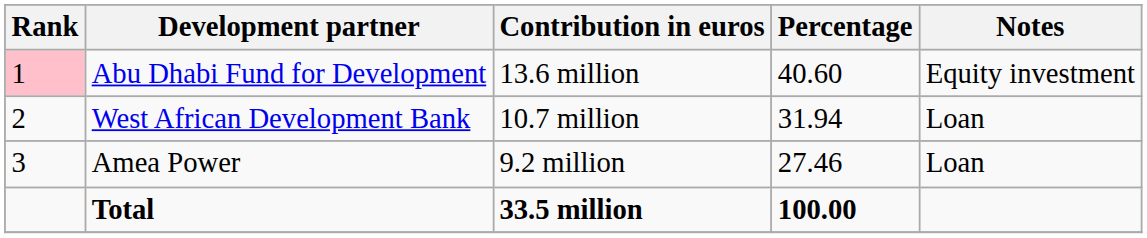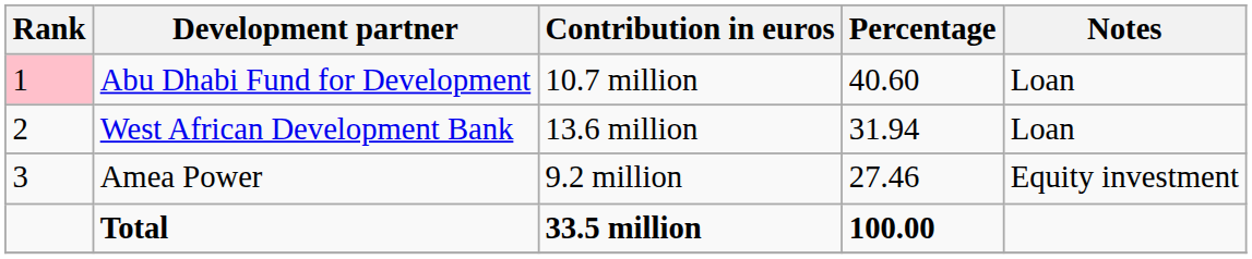 <table class="wikitable sortable" style="margin: 0.5em auto">
 <tr>
 <th>Rank</th>
 <th>Development partner</th>
 <th>Contribution in euros</th>
 <th>Percentage</th>
 <th>Notes</th>
 </tr>
 <tr>
 <td style="background: pink;">1</td>
 <td><a href='#'>Abu Dhabi Fund for Development</a></td>
-<td>13.6 million</td>
+<td>10.7 million</td>
 <td>40.60</td>
-<td>Equity investment</td>
+<td>Loan</td>
 </tr>
 <tr>
 <td>2</td>
 <td><a href='#'>West African Development Bank</a></td>
-<td>10.7 million</td>
+<td>13.6 million</td>
 <td>31.94</td>
 <td>Loan</td>
 </tr>
 <tr>
 <td>3</td>
 <td>Amea Power</td>
 <td>9.2 million</td>
 <td>27.46</td>
-<td>Loan</td>
+<td>Equity investment</td>
 </tr>
 <tr>
 <td></td>
 <td><strong>Total</strong></td>
 <td><strong>33.5 million</strong></td>
 <td><strong>100.00</strong></td>
 <td></td>
 </tr>
 <tr>
 </tr>
 </table>
